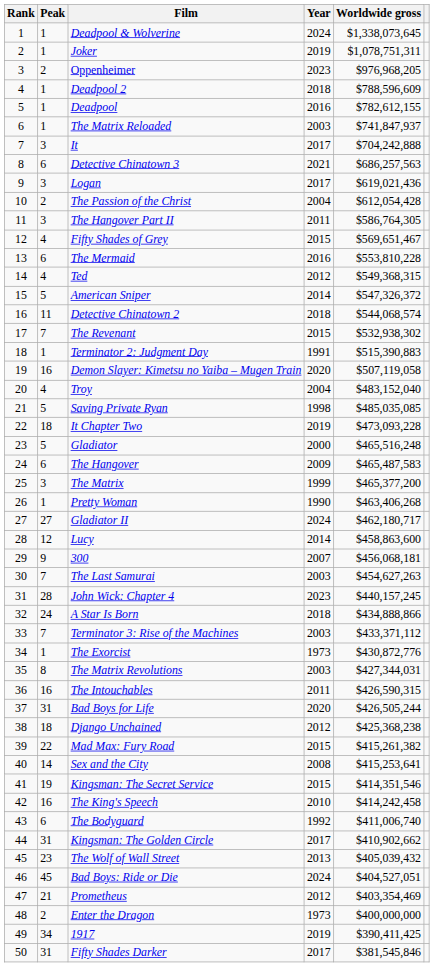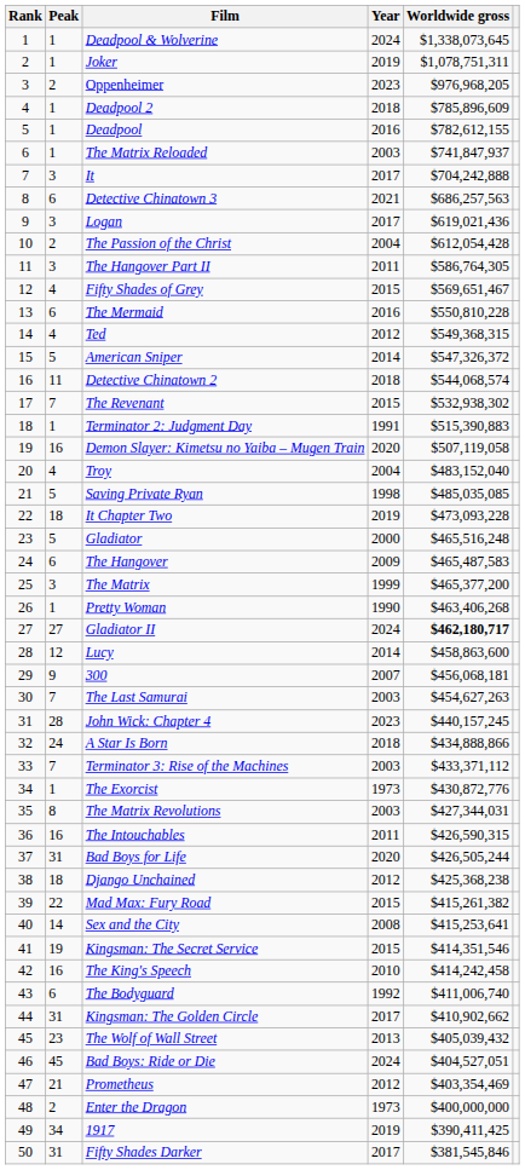 <table class="wikitable sortable plainrowheaders">
 <tr>
 <th scope="col">Rank</th>
 <th>Peak</th>
 <th scope="col">Film</th>
 <th scope="col">Year</th>
 <th scope="col">Worldwide gross</th>
 <th scope="col"></th>
 </tr>
 <tr>
 <td style="text-align:center;">1</td>
 <td>1</td>
 <td scope="row"><em><a href='#'>Deadpool & Wolverine</a></em></td>
 <td style="text-align:center;">2024</td>
 <td align="right">$1,338,073,645</td>
 <td style="text-align:center;"></td>
 </tr>
 <tr>
 <td style="text-align:center;">2</td>
 <td>1</td>
 <td scope="row"><em><a href='#'>Joker</a></em></td>
 <td style="text-align:center;">2019</td>
 <td align="right">$1,078,751,311</td>
 <td style="text-align:center;"></td>
 </tr>
 <tr>
 <td style="text-align:center;">3</td>
 <td>2</td>
 <td scope="row"><em><a href='#'></em>Oppenheimer<em></a></em></td>
 <td style="text-align:center;">2023</td>
 <td align="right">$976,968,205</td>
 <td style="text-align:center;"></td>
 </tr>
 <tr>
 <td style="text-align:center;">4</td>
 <td>1</td>
 <td scope="row"><em><a href='#'>Deadpool 2</a></em></td>
 <td style="text-align:center;">2018</td>
-<td align="right">$788,596,609</td>
+<td align="right">$785,896,609</td>
 <td style="text-align:center;"></td>
 </tr>
 <tr>
 <td style="text-align:center;">5</td>
 <td>1</td>
 <td scope="row"><em><a href='#'>Deadpool</a></em></td>
 <td style="text-align:center;">2016</td>
 <td align="right">$782,612,155</td>
 <td style="text-align:center;"></td>
 </tr>
 <tr>
 <td style="text-align:center;">6</td>
 <td>1</td>
 <td scope="row"><em><a href='#'>The Matrix Reloaded</a></em></td>
 <td style="text-align:center;">2003</td>
 <td align="right">$741,847,937</td>
 <td style="text-align:center;"></td>
 </tr>
 <tr>
 <td style="text-align:center;">7</td>
 <td>3</td>
 <td scope="row"><em><a href='#'>It</a></em></td>
 <td style="text-align:center;">2017</td>
 <td align="right">$704,242,888</td>
 <td style="text-align:center;"></td>
 </tr>
 <tr>
 <td style="text-align:center;">8</td>
 <td>6</td>
 <td scope="row"><em><a href='#'>Detective Chinatown 3</a></em></td>
 <td style="text-align:center;">2021</td>
 <td align="right">$686,257,563</td>
 <td style="text-align:center;"></td>
 </tr>
 <tr>
 <td style="text-align:center;">9</td>
 <td>3</td>
 <td scope="row"><em><a href='#'>Logan</a></em></td>
 <td style="text-align:center;">2017</td>
 <td align="right">$619,021,436</td>
 <td style="text-align:center;"></td>
 </tr>
 <tr>
 <td style="text-align:center;">10</td>
 <td>2</td>
 <td scope="row"><em><a href='#'>The Passion of the Christ</a></em></td>
 <td style="text-align:center;">2004</td>
 <td align="right">$612,054,428</td>
 <td style="text-align:center;"></td>
 </tr>
 <tr>
 <td style="text-align:center;">11</td>
 <td>3</td>
 <td scope="row"><em><a href='#'>The Hangover Part II</a></em></td>
 <td style="text-align:center;">2011</td>
 <td align="right">$586,764,305</td>
 <td style="text-align:center;"></td>
 </tr>
 <tr>
 <td style="text-align:center;">12</td>
 <td>4</td>
 <td scope="row"><em><a href='#'>Fifty Shades of Grey</a></em></td>
 <td style="text-align:center;">2015</td>
 <td align="right">$569,651,467</td>
 <td style="text-align:center;"></td>
 </tr>
 <tr>
 <td style="text-align:center;">13</td>
 <td>6</td>
 <td scope="row"><em><a href='#'>The Mermaid</a></em></td>
 <td style="text-align:center;">2016</td>
-<td align="right">$553,810,228</td>
+<td align="right">$550,810,228</td>
 <td style="text-align:center;"></td>
 </tr>
 <tr>
 <td style="text-align:center;">14</td>
 <td>4</td>
 <td scope="row"><em><a href='#'>Ted</a></em></td>
 <td style="text-align:center;">2012</td>
 <td align="right">$549,368,315</td>
 <td style="text-align:center;"></td>
 </tr>
 <tr>
 <td style="text-align:center;">15</td>
 <td>5</td>
 <td scope="row"><em><a href='#'>American Sniper</a></em></td>
 <td style="text-align:center;">2014</td>
 <td align="right">$547,326,372</td>
 <td style="text-align:center;"></td>
 </tr>
 <tr>
 <td style="text-align:center;">16</td>
 <td>11</td>
 <td scope="row"><em><a href='#'>Detective Chinatown 2</a></em></td>
 <td style="text-align:center;">2018</td>
 <td align="right">$544,068,574</td>
 <td style="text-align:center;"></td>
 </tr>
 <tr>
 <td style="text-align:center;">17</td>
 <td>7</td>
 <td scope="row"><em><a href='#'>The Revenant</a></em></td>
 <td style="text-align:center;">2015</td>
 <td align="right">$532,938,302</td>
 <td style="text-align:center;"></td>
 </tr>
 <tr>
 <td style="text-align:center;">18</td>
 <td>1</td>
 <td scope="row"><em><a href='#'>Terminator 2: Judgment Day</a></em></td>
 <td style="text-align:center;">1991</td>
 <td align="right">$515,390,883</td>
 <td style="text-align:center;"></td>
 </tr>
 <tr>
 <td style="text-align:center;">19</td>
 <td>16</td>
 <td scope="row"><em><a href='#'>Demon Slayer: Kimetsu no Yaiba – Mugen Train</a></em></td>
 <td style="text-align:center;">2020</td>
 <td align="right">$507,119,058</td>
 <td style="text-align:center;"></td>
 </tr>
 <tr>
 <td style="text-align:center;">20</td>
 <td>4</td>
 <td scope="row"><em><a href='#'>Troy</a></em></td>
 <td style="text-align:center;">2004</td>
 <td align="right">$483,152,040</td>
 <td style="text-align:center;"></td>
 </tr>
 <tr>
 <td style="text-align:center;">21</td>
 <td>5</td>
 <td scope="row"><em><a href='#'>Saving Private Ryan</a></em></td>
 <td style="text-align:center;">1998</td>
 <td align="right">$485,035,085</td>
 <td style="text-align:center;"></td>
 </tr>
 <tr>
 <td style="text-align:center;">22</td>
 <td>18</td>
 <td scope="row"><em><a href='#'>It Chapter Two</a></em></td>
 <td style="text-align:center;">2019</td>
 <td align="right">$473,093,228</td>
 <td style="text-align:center;"></td>
 </tr>
 <tr>
 <td style="text-align:center;">23</td>
 <td>5</td>
 <td scope="row"><em><a href='#'>Gladiator</a></em></td>
 <td style="text-align:center;">2000</td>
 <td align="right">$465,516,248</td>
 <td style="text-align:center;"></td>
 </tr>
 <tr>
 <td style="text-align:center;">24</td>
 <td>6</td>
 <td scope="row"><em><a href='#'>The Hangover</a></em></td>
 <td style="text-align:center;">2009</td>
 <td align="right">$465,487,583</td>
 <td style="text-align:center;"></td>
 </tr>
 <tr>
 <td style="text-align:center;">25</td>
 <td>3</td>
 <td scope="row"><em><a href='#'>The Matrix</a></em></td>
 <td style="text-align:center;">1999</td>
 <td align="right">$465,377,200</td>
 <td style="text-align:center;"></td>
 </tr>
 <tr>
 <td style="text-align:center;">26</td>
 <td>1</td>
 <td scope="row"><em><a href='#'>Pretty Woman</a></em></td>
 <td style="text-align:center;">1990</td>
 <td align="right">$463,406,268</td>
 <td style="text-align:center;"></td>
 </tr>
 <tr>
 <td style="text-align:center;">27</td>
 <td>27</td>
 <td scope="row"><em><a href='#'>Gladiator II</a></em></td>
 <td style="text-align:center;">2024</td>
-<td align="right">$462,180,717</td>
+<td align="right"><strong>$462,180,717</strong></td>
 <td style="text-align:center;"></td>
 </tr>
 <tr>
 <td style="text-align:center;">28</td>
 <td>12</td>
 <td scope="row"><em><a href='#'>Lucy</a></em></td>
 <td style="text-align:center;">2014</td>
 <td align="right">$458,863,600</td>
 <td style="text-align:center;"></td>
 </tr>
 <tr>
 <td style="text-align:center;">29</td>
 <td>9</td>
 <td scope="row"><em><a href='#'>300</a></em></td>
 <td style="text-align:center;">2007</td>
 <td align="right">$456,068,181</td>
 <td style="text-align:center;"></td>
 </tr>
 <tr>
 <td style="text-align:center;">30</td>
 <td>7</td>
 <td scope="row"><em><a href='#'>The Last Samurai</a></em></td>
 <td style="text-align:center;">2003</td>
 <td align="right">$454,627,263</td>
 <td style="text-align:center;"></td>
 </tr>
 <tr>
 <td style="text-align:center;">31</td>
 <td>28</td>
 <td scope="row"><em><a href='#'>John Wick: Chapter 4</a></em></td>
 <td style="text-align:center;">2023</td>
 <td align="right">$440,157,245</td>
 <td style="text-align:center;"></td>
 </tr>
 <tr>
 <td style="text-align:center;">32</td>
 <td>24</td>
 <td scope="row"><em><a href='#'>A Star Is Born</a></em></td>
 <td style="text-align:center;">2018</td>
 <td align="right">$434,888,866</td>
 <td style="text-align:center;"></td>
 </tr>
 <tr>
 <td style="text-align:center;">33</td>
 <td>7</td>
 <td scope="row"><em><a href='#'>Terminator 3: Rise of the Machines</a></em></td>
 <td style="text-align:center;">2003</td>
 <td align="right">$433,371,112</td>
 <td style="text-align:center;"></td>
 </tr>
 <tr>
 <td style="text-align:center;">34</td>
 <td>1</td>
 <td scope="row"><em><a href='#'>The Exorcist</a></em></td>
 <td style="text-align:center;">1973</td>
 <td align="right">$430,872,776</td>
 <td style="text-align:center;"></td>
 </tr>
 <tr>
 <td style="text-align:center;">35</td>
 <td>8</td>
 <td scope="row"><em><a href='#'>The Matrix Revolutions</a></em></td>
 <td style="text-align:center;">2003</td>
 <td align="right">$427,344,031</td>
 <td style="text-align:center;"></td>
 </tr>
 <tr>
 <td style="text-align:center;">36</td>
 <td>16</td>
 <td scope="row"><em><a href='#'>The Intouchables</a></em></td>
 <td style="text-align:center;">2011</td>
 <td align="right">$426,590,315</td>
 <td style="text-align:center;"></td>
 </tr>
 <tr>
 <td style="text-align:center;">37</td>
 <td>31</td>
 <td scope="row"><em><a href='#'>Bad Boys for Life</a></em></td>
 <td style="text-align:center;">2020</td>
 <td align="right">$426,505,244</td>
 <td style="text-align:center;"></td>
 </tr>
 <tr>
 <td style="text-align:center;">38</td>
 <td>18</td>
 <td scope="row"><em><a href='#'>Django Unchained</a></em></td>
 <td style="text-align:center;">2012</td>
 <td align="right">$425,368,238</td>
 <td style="text-align:center;"></td>
 </tr>
 <tr>
 <td style="text-align:center;">39</td>
 <td>22</td>
 <td scope="row"><em><a href='#'>Mad Max: Fury Road</a></em></td>
 <td style="text-align:center;">2015</td>
 <td align="right">$415,261,382</td>
 <td style="text-align:center;"></td>
 </tr>
 <tr>
 <td style="text-align:center;">40</td>
 <td>14</td>
 <td scope="row"><em><a href='#'>Sex and the City</a></em></td>
 <td style="text-align:center;">2008</td>
 <td align="right">$415,253,641</td>
 <td style="text-align:center;"></td>
 </tr>
 <tr>
 <td style="text-align:center;">41</td>
 <td>19</td>
 <td scope="row"><em><a href='#'>Kingsman: The Secret Service</a></em></td>
 <td style="text-align:center;">2015</td>
 <td align="right">$414,351,546</td>
 <td style="text-align:center;"></td>
 </tr>
 <tr>
 <td style="text-align:center;">42</td>
 <td>16</td>
 <td scope="row"><em><a href='#'>The King's Speech</a></em></td>
 <td style="text-align:center;">2010</td>
 <td align="right">$414,242,458</td>
 <td style="text-align:center;"></td>
 </tr>
 <tr>
 <td style="text-align:center;">43</td>
 <td>6</td>
 <td scope="row"><em><a href='#'>The Bodyguard</a></em></td>
 <td style="text-align:center;">1992</td>
 <td align="right">$411,006,740</td>
 <td style="text-align:center;"></td>
 </tr>
 <tr>
 <td style="text-align:center;">44</td>
 <td>31</td>
 <td scope="row"><em><a href='#'>Kingsman: The Golden Circle</a></em></td>
 <td style="text-align:center;">2017</td>
 <td align="right">$410,902,662</td>
 <td style="text-align:center;"></td>
 </tr>
 <tr>
 <td style="text-align:center;">45</td>
 <td>23</td>
 <td scope="row"><em><a href='#'>The Wolf of Wall Street</a></em></td>
 <td style="text-align:center;">2013</td>
 <td align="right">$405,039,432</td>
 <td style="text-align:center;"></td>
 </tr>
 <tr>
 <td style="text-align:center;">46</td>
 <td>45</td>
 <td scope="row"><em><a href='#'>Bad Boys: Ride or Die</a></em></td>
 <td style="text-align:center;">2024</td>
 <td align="right">$404,527,051</td>
 <td style="text-align:center;"></td>
 </tr>
 <tr>
 <td style="text-align:center;">47</td>
 <td>21</td>
 <td scope="row"><em><a href='#'>Prometheus</a></em></td>
 <td style="text-align:center;">2012</td>
 <td align="right">$403,354,469</td>
 <td style="text-align:center;"></td>
 </tr>
 <tr>
 <td style="text-align:center;">48</td>
 <td>2</td>
 <td scope="row"><em><a href='#'>Enter the Dragon</a></em></td>
 <td style="text-align:center;">1973</td>
 <td align="right">$400,000,000</td>
 <td style="text-align:center;"></td>
 </tr>
 <tr>
 <td style="text-align:center;">49</td>
 <td>34</td>
 <td scope="row"><em><a href='#'>1917</a></em></td>
 <td style="text-align:center;">2019</td>
 <td align="right">$390,411,425</td>
 <td style="text-align:center;"></td>
 </tr>
 <tr>
 <td style="text-align:center;">50</td>
 <td>31</td>
 <td scope="row"><em><a href='#'>Fifty Shades Darker</a></em></td>
 <td style="text-align:center;">2017</td>
 <td align="right">$381,545,846</td>
 <td style="text-align:center;"></td>
 </tr>
 </table>
